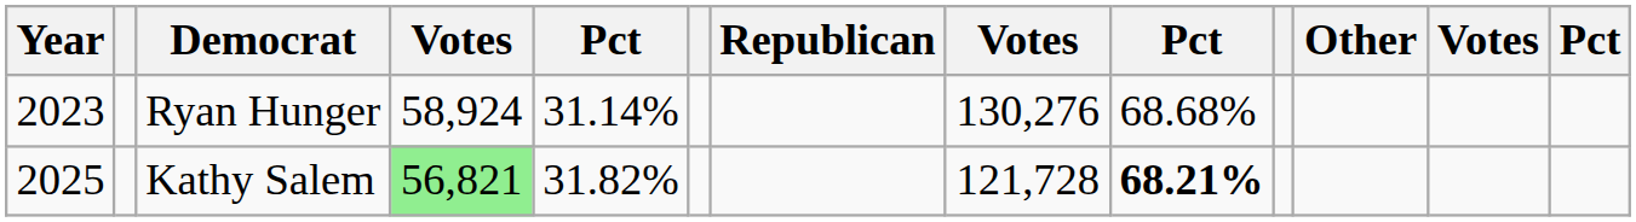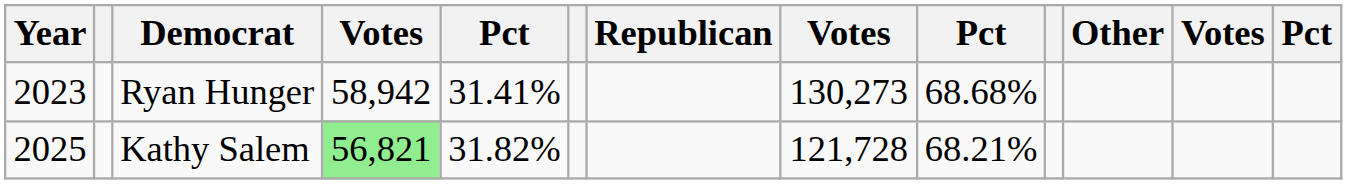 <table class="wikitable">
 <tr>
 <th>Year</th>
 <th></th>
 <th>Democrat</th>
 <th>Votes</th>
 <th>Pct</th>
 <th></th>
 <th>Republican</th>
 <th>Votes</th>
 <th>Pct</th>
 <th></th>
 <th>Other</th>
 <th>Votes</th>
 <th>Pct</th>
 </tr>
 <tr>
 <td>2023</td>
 <td></td>
 <td>Ryan Hunger</td>
-<td>58,924</td>
-<td>31.14%</td>
+<td>58,942</td>
+<td>31.41%</td>
 <td></td>
 <td></td>
-<td>130,276</td>
+<td>130,273</td>
 <td>68.68%</td>
 <td></td>
 <td></td>
 <td></td>
 <td></td>
 </tr>
 <tr>
 <td>2025</td>
 <td></td>
 <td>Kathy Salem</td>
 <td style="background: lightgreen;">56,821</td>
 <td>31.82%</td>
 <td></td>
 <td></td>
 <td>121,728</td>
-<td><strong>68.21%</strong></td>
+<td>68.21%</td>
 <td></td>
 <td></td>
 <td></td>
 <td></td>
 </tr>
 </table>
